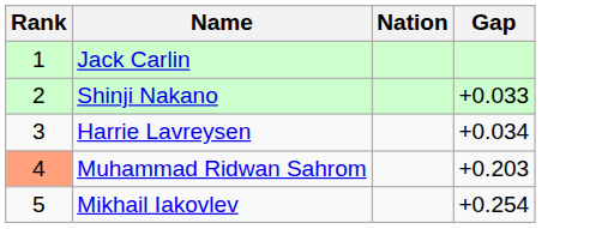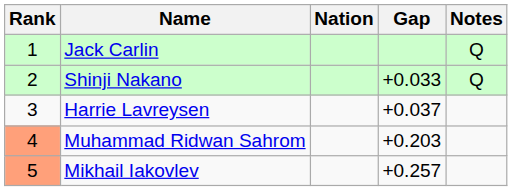 <table class="wikitable sortable" style="text-align:center">
 <tr>
 <th>Rank</th>
 <th>Name</th>
 <th>Nation</th>
 <th>Gap</th>
+<th>Notes</th>
 </tr>
 <tr bgcolor=ccffcc>
 <td>1</td>
 <td align=left><a href='#'>Jack Carlin</a></td>
 <td align=left></td>
 <td></td>
+<td>Q</td>
 </tr>
 <tr bgcolor=ccffcc>
 <td>2</td>
 <td align=left><a href='#'>Shinji Nakano</a></td>
 <td align=left></td>
 <td>+0.033</td>
+<td>Q</td>
 </tr>
 <tr>
 <td>3</td>
 <td align=left><a href='#'>Harrie Lavreysen</a></td>
 <td align=left></td>
-<td>+0.034</td>
+<td>+0.037</td>
+<td></td>
 </tr>
 <tr>
 <td style="background: lightsalmon;">4</td>
 <td align=left><a href='#'>Muhammad Ridwan Sahrom</a></td>
 <td align=left></td>
 <td>+0.203</td>
+<td></td>
 </tr>
 <tr>
-<td>5</td>
+<td style="background: lightsalmon;">5</td>
 <td align=left><a href='#'>Mikhail Iakovlev</a></td>
 <td align=left></td>
-<td>+0.254</td>
+<td>+0.257</td>
+<td></td>
 </tr>
 </table>
